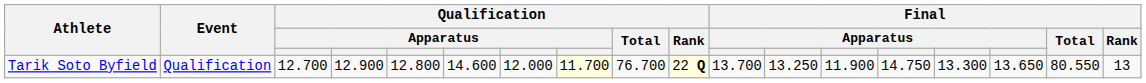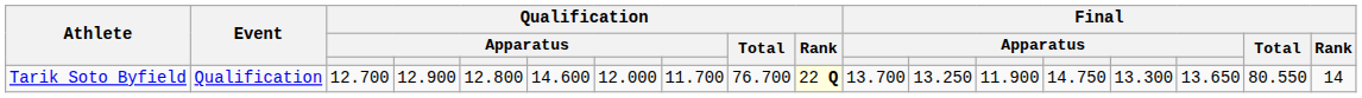 <table class="wikitable" style="font-size:90%">
 <tr>
 <th rowspan=3>Athlete</th>
 <th rowspan=3>Event</th>
 <th colspan =8>Qualification</th>
 <th colspan =8>Final</th>
 </tr>
 <tr style="font-size:95%">
 <th colspan=6>Apparatus</th>
 <th rowspan=2>Total</th>
 <th rowspan=2>Rank</th>
 <th colspan=6>Apparatus</th>
 <th rowspan=2>Total</th>
 <th rowspan=2>Rank</th>
 </tr>
 <tr style="font-size:95%">
 <th></th>
 <th></th>
 <th></th>
 <th></th>
 <th></th>
 <th></th>
 <th></th>
 <th></th>
 <th></th>
 <th></th>
 <th></th>
 <th></th>
 </tr>
 <tr align=center>
 <td align=left><a href='#'>Tarik Soto Byfield</a></td>
 <td style="text-align:left;"><a href='#'>Qualification</a></td>
 <td>12.700</td>
 <td>12.900</td>
 <td>12.800</td>
 <td>14.600</td>
 <td>12.000</td>
-<td style="background: lightyellow;">11.700</td>
+<td>11.700</td>
 <td>76.700</td>
 <td style="background: lightyellow;">22 <strong>Q</strong></td>
 <td>13.700</td>
 <td>13.250</td>
 <td>11.900</td>
 <td>14.750</td>
 <td>13.300</td>
 <td>13.650</td>
 <td>80.550</td>
-<td>13</td>
+<td>14</td>
 </tr>
 </table>
